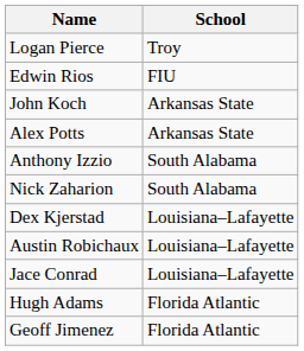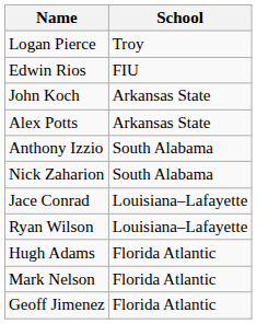 <table class=wikitable>
 <tr>
 <th>Name</th>
 <th>School</th>
 </tr>
 <tr>
 <td>Logan Pierce</td>
 <td>Troy</td>
 </tr>
 <tr>
 <td>Edwin Rios</td>
 <td>FIU</td>
 </tr>
 <tr>
 <td>John Koch</td>
 <td>Arkansas State</td>
 </tr>
 <tr>
 <td>Alex Potts</td>
 <td>Arkansas State</td>
 </tr>
 <tr>
 <td>Anthony Izzio</td>
 <td>South Alabama</td>
 </tr>
 <tr>
 <td>Nick Zaharion</td>
 <td>South Alabama</td>
 </tr>
 <tr>
-<td>Dex Kjerstad</td>
+<td>Jace Conrad</td>
 <td>Louisiana–Lafayette</td>
 </tr>
 <tr>
-<td>Austin Robichaux</td>
-<td>Louisiana–Lafayette</td>
-</tr>
-<tr>
-<td>Jace Conrad</td>
+<td>Ryan Wilson</td>
 <td>Louisiana–Lafayette</td>
 </tr>
 <tr>
 <td>Hugh Adams</td>
 <td>Florida Atlantic</td>
 </tr>
 <tr>
+<td>Mark Nelson</td>
+<td>Florida Atlantic</td>
+</tr>
+<tr>
 <td>Geoff Jimenez</td>
 <td>Florida Atlantic</td>
 </tr>
 </table>
